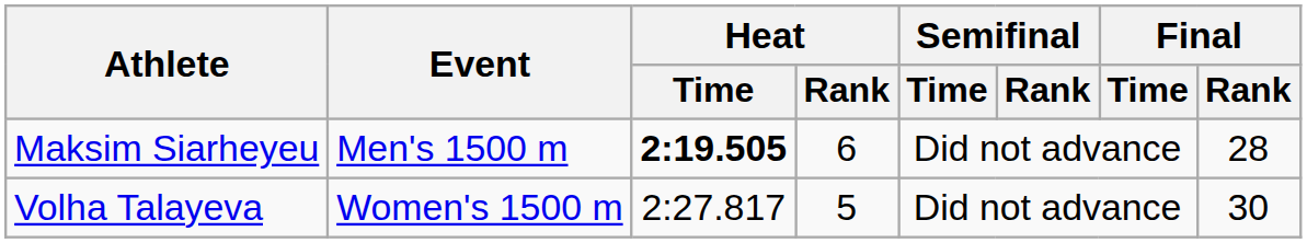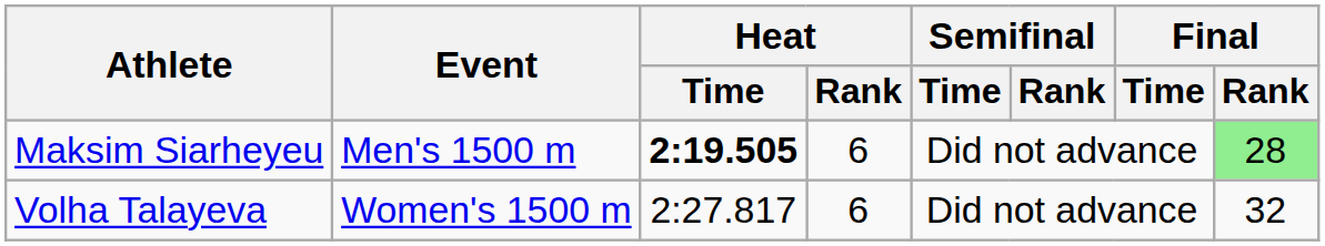 <table class="wikitable" style="font-size:90%">
 <tr>
 <th rowspan=2>Athlete</th>
 <th rowspan=2>Event</th>
 <th colspan=2>Heat</th>
 <th colspan=2>Semifinal</th>
 <th colspan=2>Final</th>
 </tr>
 <tr style="font-size:95%">
 <th>Time</th>
 <th>Rank</th>
 <th>Time</th>
 <th>Rank</th>
 <th>Time</th>
 <th>Rank</th>
 </tr>
 <tr align=center>
 <td align=left><a href='#'>Maksim Siarheyeu</a></td>
 <td align=left><a href='#'>Men's 1500 m</a></td>
 <td><strong>2:19.505</strong></td>
 <td>6</td>
 <td colspan=3>Did not advance</td>
-<td>28</td>
+<td style="background: lightgreen;">28</td>
 </tr>
 <tr align=center>
 <td align=left><a href='#'>Volha Talayeva</a></td>
 <td align=left><a href='#'>Women's 1500 m</a></td>
 <td>2:27.817</td>
-<td>5</td>
+<td>6</td>
 <td colspan=3>Did not advance</td>
-<td>30</td>
+<td>32</td>
 </tr>
 </table>
